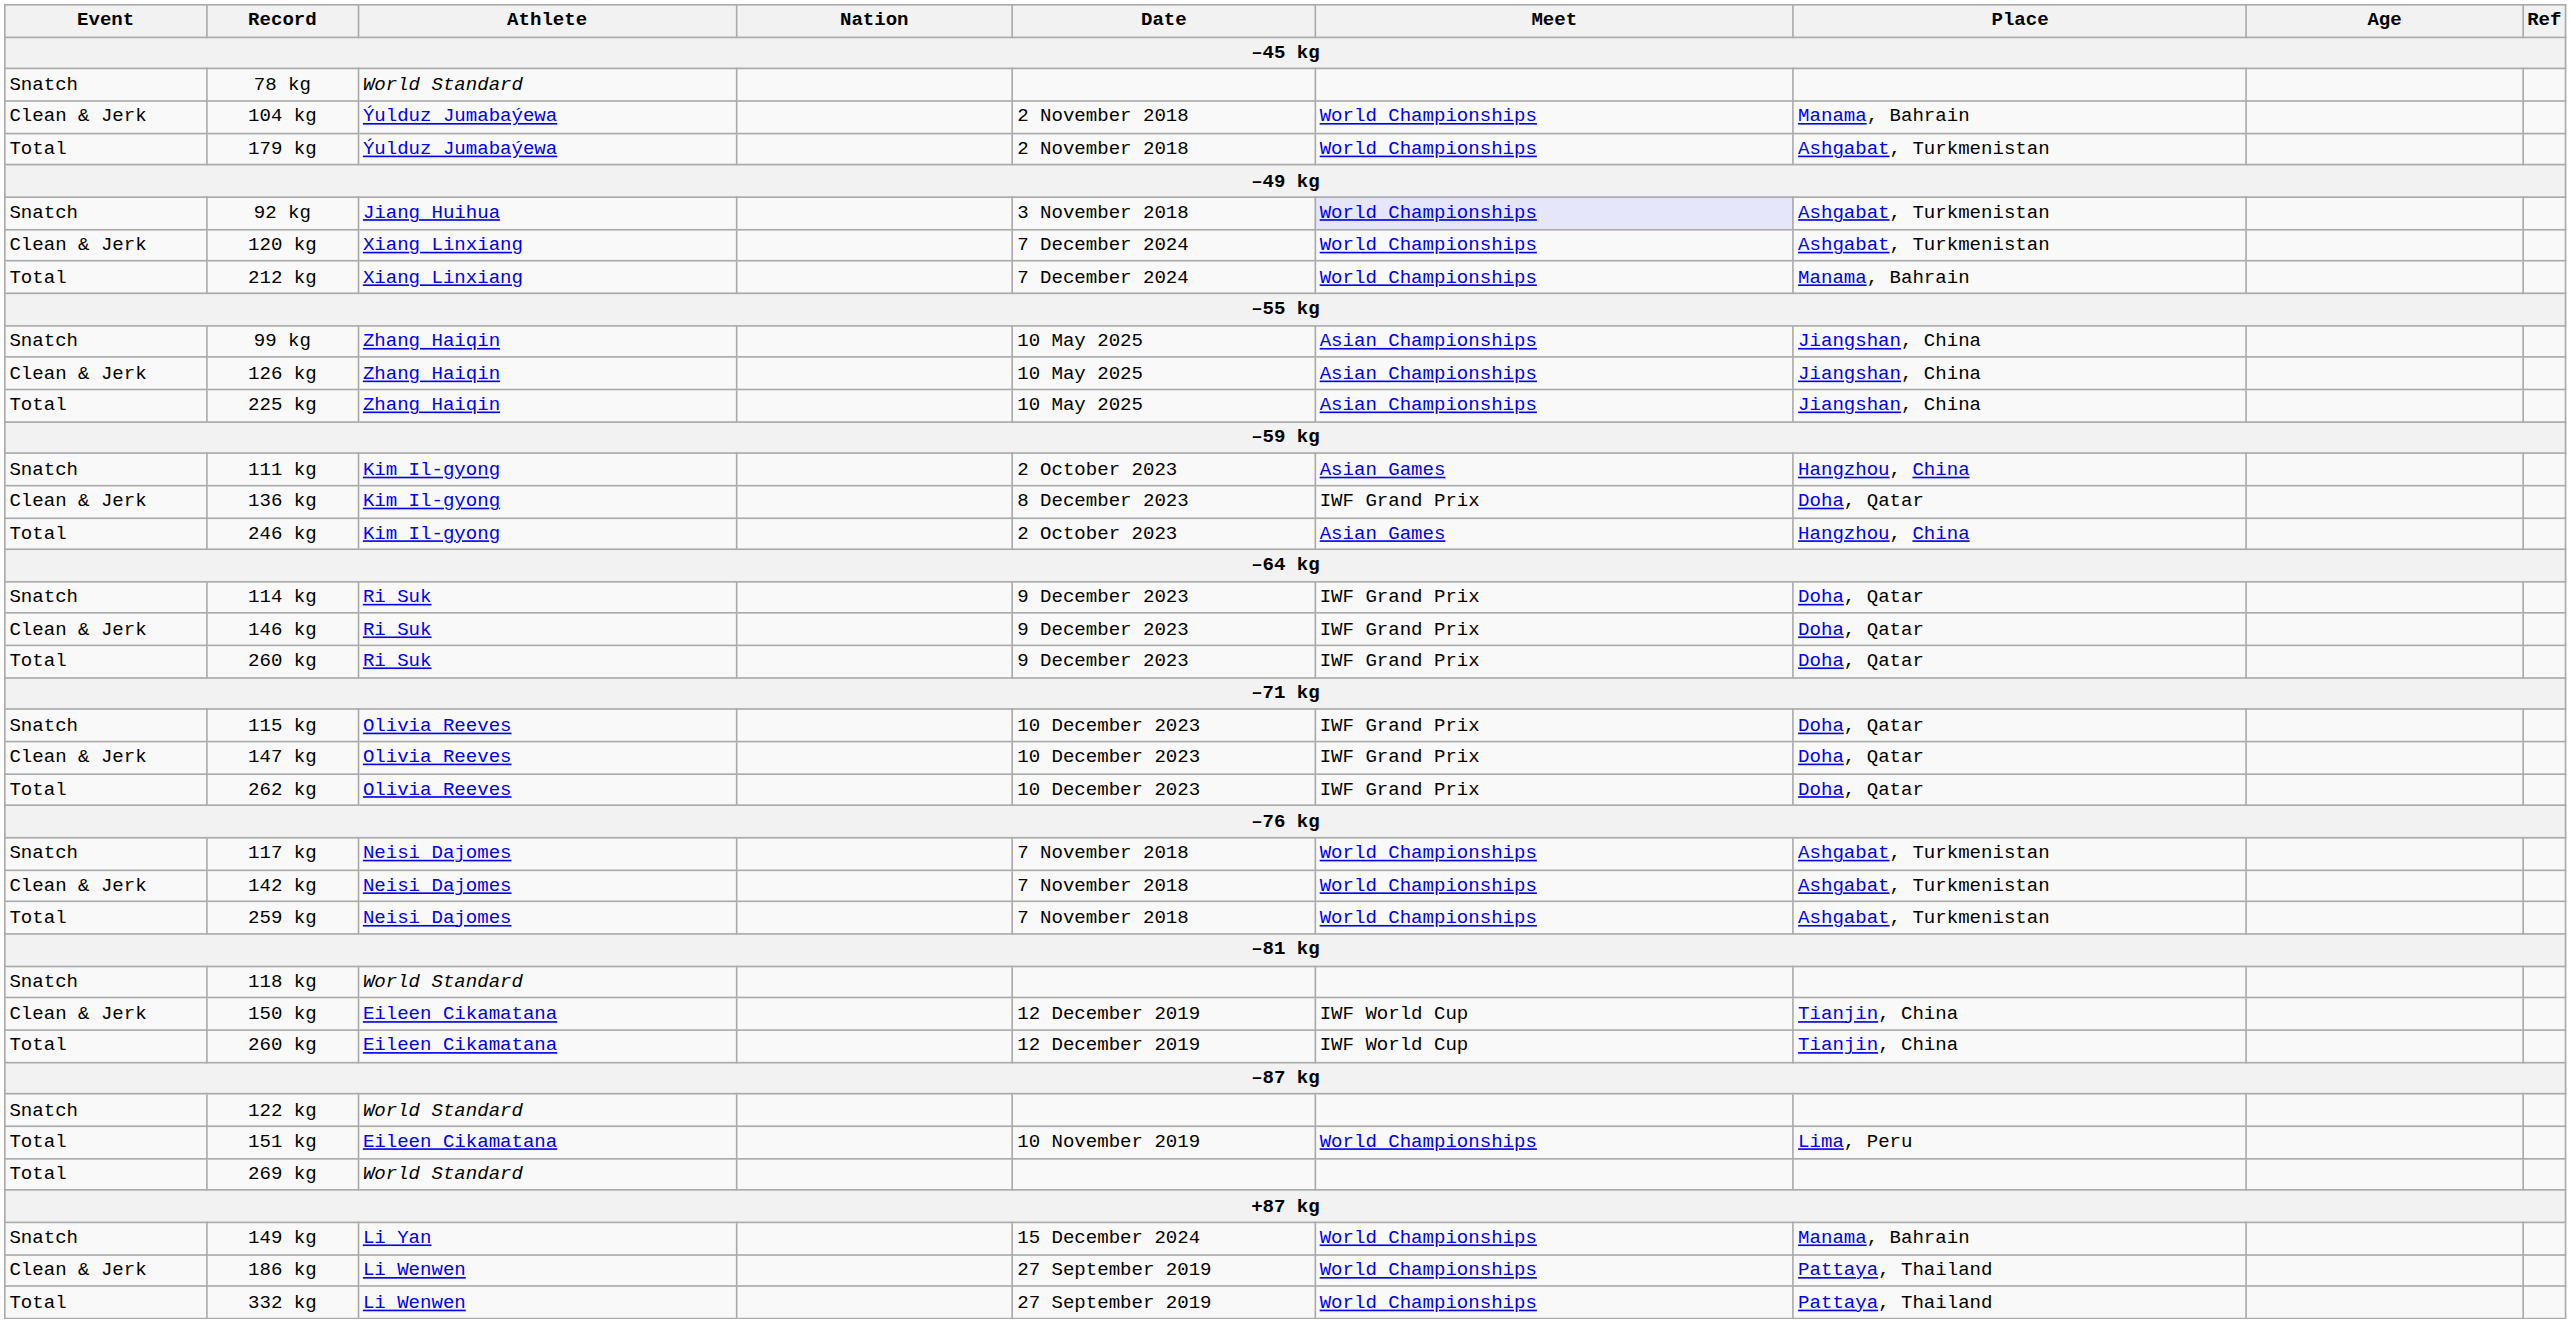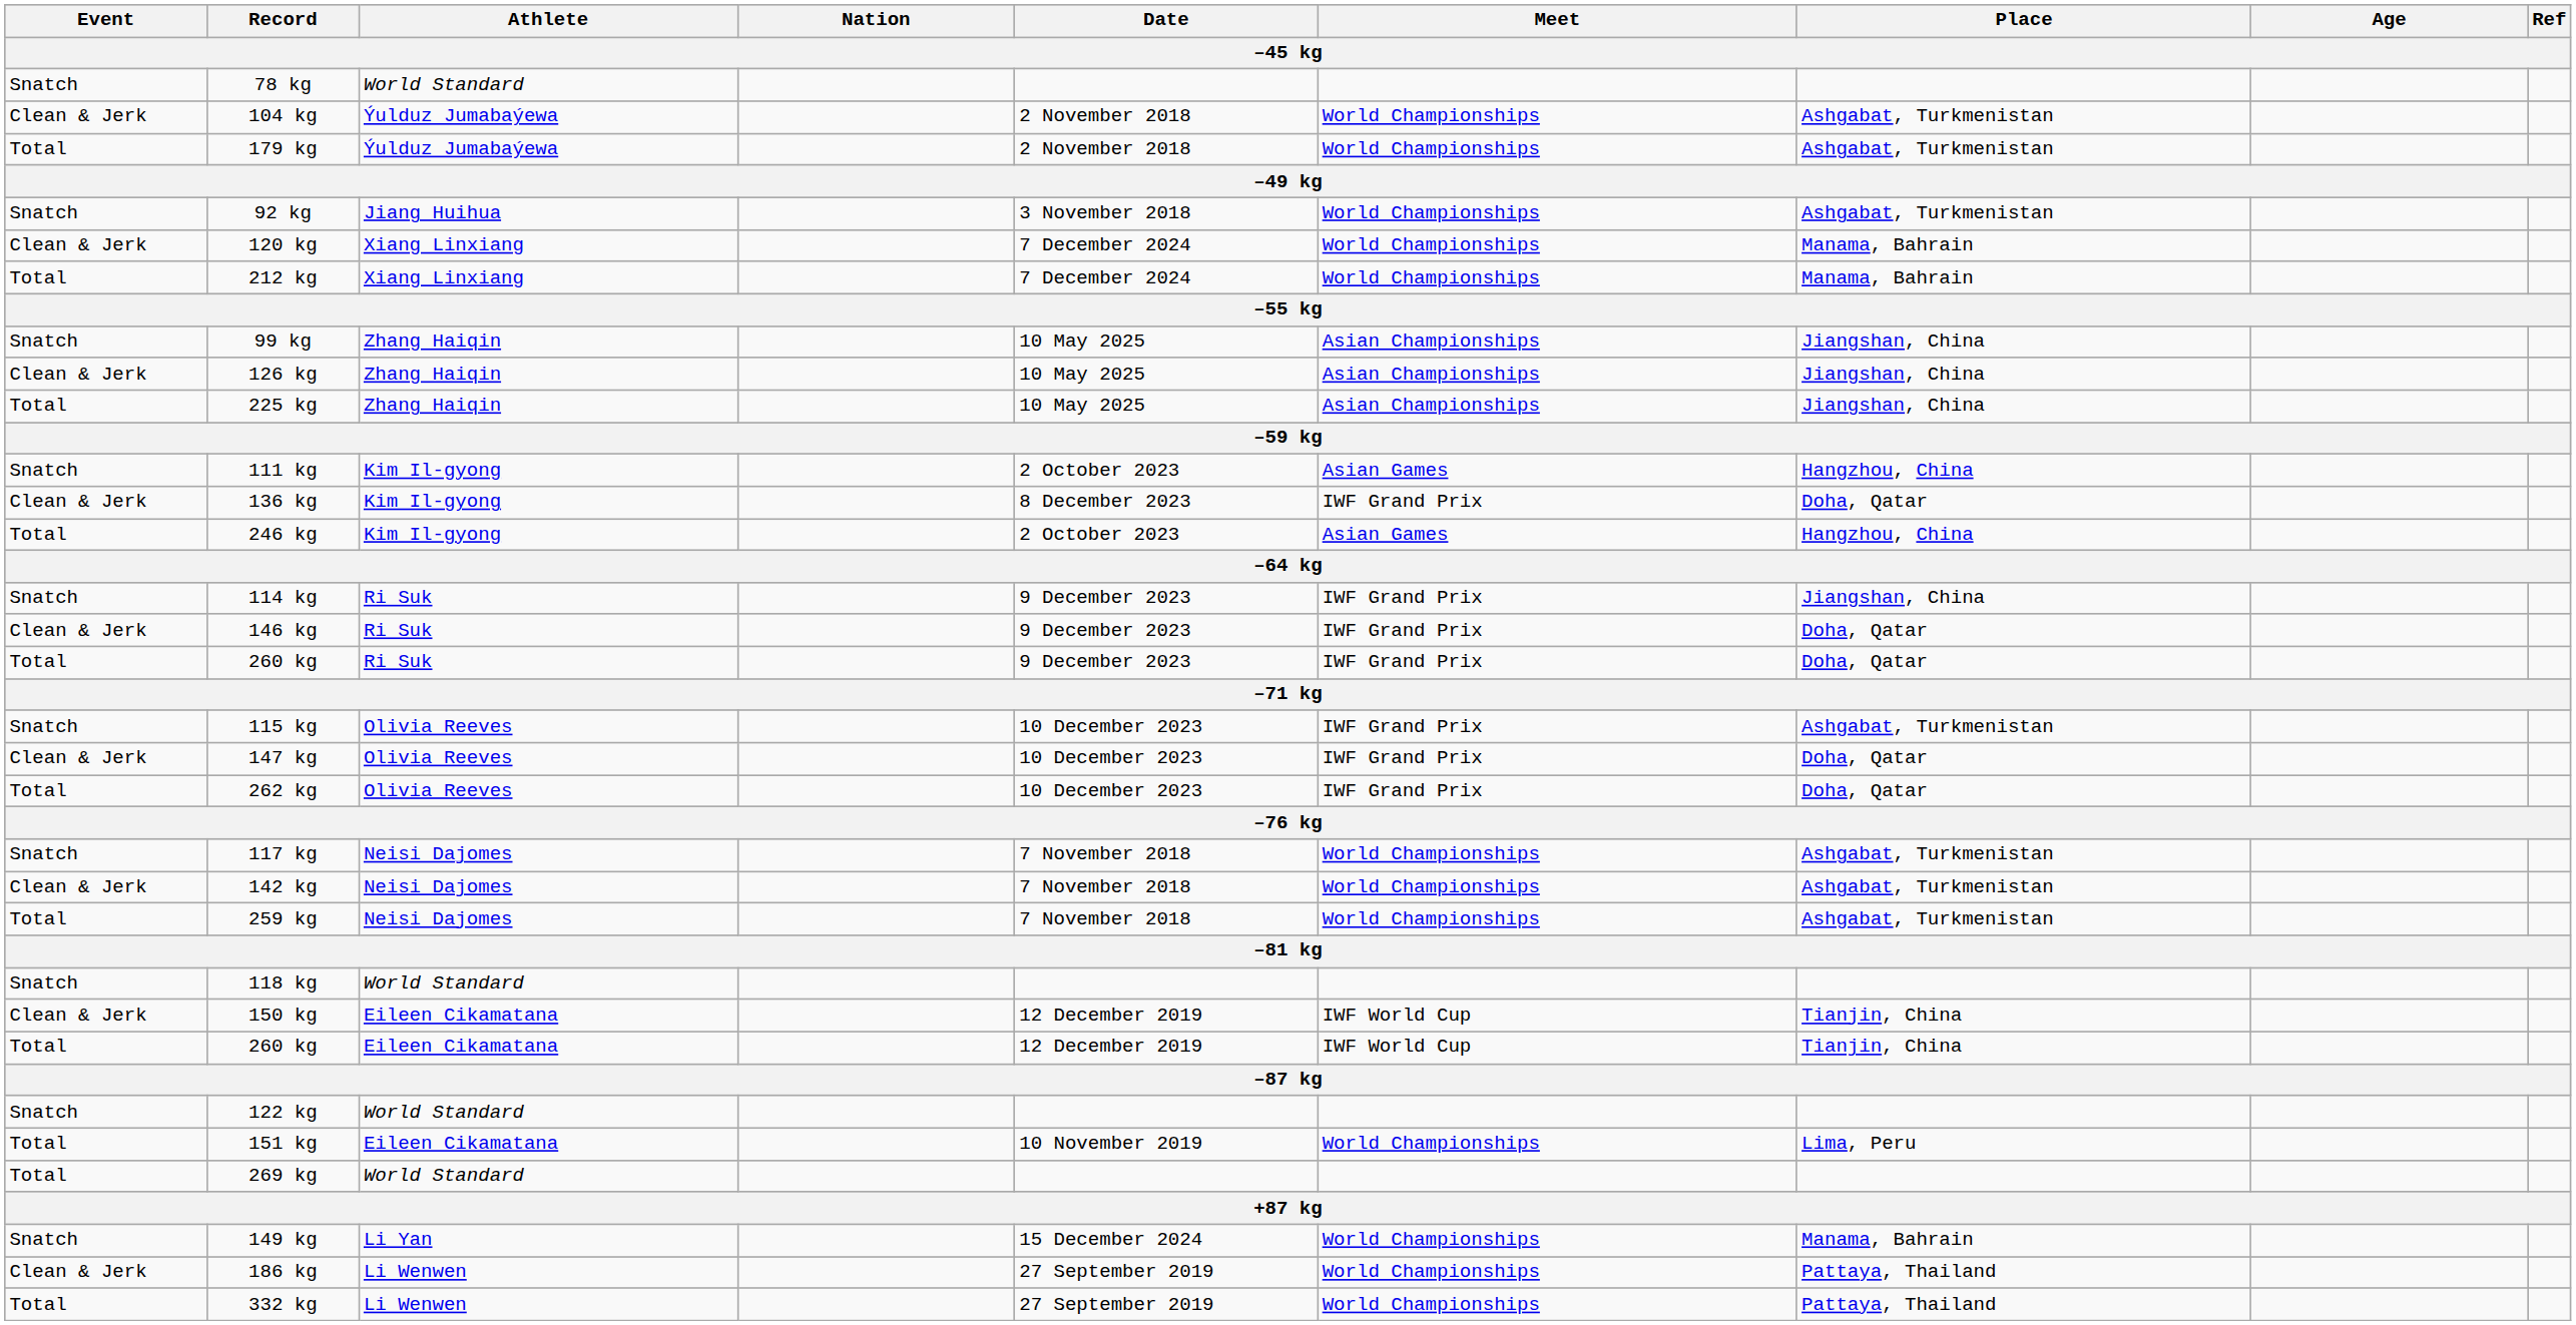 <table class="wikitable" style="font-size:90%;">
 <tr>
 <th width=8%>Event</th>
 <th width=6%>Record</th>
 <th width=15%>Athlete</th>
 <th width=11%>Nation</th>
 <th width=12%>Date</th>
 <th width=19%>Meet</th>
 <th width=18%>Place</th>
 <th width=11%>Age</th>
 <th>Ref</th>
 </tr>
 <tr bgcolor="#DDDDDD">
 <th colspan=9>–45 kg</th>
 </tr>
 <tr>
 <td>Snatch</td>
 <td align=center>78 kg</td>
 <td><em>World Standard</em></td>
 <td></td>
 <td></td>
 <td></td>
 <td></td>
 <td></td>
 <td></td>
 </tr>
 <tr>
 <td>Clean & Jerk</td>
 <td align=center>104 kg</td>
 <td><a href='#'>Ýulduz Jumabaýewa</a></td>
 <td></td>
 <td>2 November 2018</td>
 <td><a href='#'>World Championships</a></td>
-<td> <a href='#'>Manama</a>, Bahrain</td>
+<td> <a href='#'>Ashgabat</a>, Turkmenistan</td>
 <td></td>
 <td></td>
 </tr>
 <tr>
 <td>Total</td>
 <td align=center>179 kg</td>
 <td><a href='#'>Ýulduz Jumabaýewa</a></td>
 <td></td>
 <td>2 November 2018</td>
 <td><a href='#'>World Championships</a></td>
 <td> <a href='#'>Ashgabat</a>, Turkmenistan</td>
 <td></td>
 <td></td>
 </tr>
 <tr bgcolor="#DDDDDD">
 <th colspan=9>–49 kg</th>
 </tr>
 <tr>
 <td>Snatch</td>
 <td align=center>92 kg</td>
 <td><a href='#'>Jiang Huihua</a></td>
 <td></td>
 <td>3 November 2018</td>
-<td style="background: lavender;"><a href='#'>World Championships</a></td>
+<td><a href='#'>World Championships</a></td>
 <td> <a href='#'>Ashgabat</a>, Turkmenistan</td>
 <td></td>
 <td></td>
 </tr>
 <tr>
 <td>Clean & Jerk</td>
 <td align=center>120 kg</td>
 <td><a href='#'>Xiang Linxiang</a></td>
 <td></td>
 <td>7 December 2024</td>
 <td><a href='#'>World Championships</a></td>
-<td> <a href='#'>Ashgabat</a>, Turkmenistan</td>
+<td> <a href='#'>Manama</a>, Bahrain</td>
 <td></td>
 <td></td>
 </tr>
 <tr>
 <td>Total</td>
 <td align=center>212 kg</td>
 <td><a href='#'>Xiang Linxiang</a></td>
 <td></td>
 <td>7 December 2024</td>
 <td><a href='#'>World Championships</a></td>
 <td> <a href='#'>Manama</a>, Bahrain</td>
 <td></td>
 <td></td>
 </tr>
 <tr bgcolor="#DDDDDD">
 <th colspan=9>–55 kg</th>
 </tr>
 <tr>
 <td>Snatch</td>
 <td align=center>99 kg</td>
 <td><a href='#'>Zhang Haiqin</a></td>
 <td></td>
 <td>10 May 2025</td>
 <td><a href='#'>Asian Championships</a></td>
 <td> <a href='#'>Jiangshan</a>, China</td>
 <td></td>
 <td></td>
 </tr>
 <tr>
 <td>Clean & Jerk</td>
 <td align=center>126 kg</td>
 <td><a href='#'>Zhang Haiqin</a></td>
 <td></td>
 <td>10 May 2025</td>
 <td><a href='#'>Asian Championships</a></td>
 <td> <a href='#'>Jiangshan</a>, China</td>
 <td></td>
 <td></td>
 </tr>
 <tr>
 <td>Total</td>
 <td align=center>225 kg</td>
 <td><a href='#'>Zhang Haiqin</a></td>
 <td></td>
 <td>10 May 2025</td>
 <td><a href='#'>Asian Championships</a></td>
 <td> <a href='#'>Jiangshan</a>, China</td>
 <td></td>
 <td></td>
 </tr>
 <tr bgcolor="#DDDDDD">
 <th colspan=9>–59 kg</th>
 </tr>
 <tr>
 <td>Snatch</td>
 <td align=center>111 kg</td>
 <td><a href='#'>Kim Il-gyong</a></td>
 <td></td>
 <td>2 October 2023</td>
 <td><a href='#'>Asian Games</a></td>
 <td> <a href='#'>Hangzhou</a>, <a href='#'>China</a></td>
 <td></td>
 <td></td>
 </tr>
 <tr>
 <td>Clean & Jerk</td>
 <td align=center>136 kg</td>
 <td><a href='#'>Kim Il-gyong</a></td>
 <td></td>
 <td>8 December 2023</td>
 <td>IWF Grand Prix</td>
 <td> <a href='#'>Doha</a>, Qatar</td>
 <td></td>
 <td></td>
 </tr>
 <tr>
 <td>Total</td>
 <td align=center>246 kg</td>
 <td><a href='#'>Kim Il-gyong</a></td>
 <td></td>
 <td>2 October 2023</td>
 <td><a href='#'>Asian Games</a></td>
 <td> <a href='#'>Hangzhou</a>, <a href='#'>China</a></td>
 <td></td>
 <td></td>
 </tr>
 <tr bgcolor="#DDDDDD">
 <th colspan=9>–64 kg</th>
 </tr>
 <tr>
 <td>Snatch</td>
 <td align=center>114 kg</td>
 <td><a href='#'>Ri Suk</a></td>
 <td></td>
 <td>9 December 2023</td>
 <td>IWF Grand Prix</td>
-<td> <a href='#'>Doha</a>, Qatar</td>
+<td> <a href='#'>Jiangshan</a>, China</td>
 <td></td>
 <td></td>
 </tr>
 <tr>
 <td>Clean & Jerk</td>
 <td align=center>146 kg</td>
 <td><a href='#'>Ri Suk</a></td>
 <td></td>
 <td>9 December 2023</td>
 <td>IWF Grand Prix</td>
 <td> <a href='#'>Doha</a>, Qatar</td>
 <td></td>
 <td></td>
 </tr>
 <tr>
 <td>Total</td>
 <td align=center>260 kg</td>
 <td><a href='#'>Ri Suk</a></td>
 <td></td>
 <td>9 December 2023</td>
 <td>IWF Grand Prix</td>
 <td> <a href='#'>Doha</a>, Qatar</td>
 <td></td>
 <td></td>
 </tr>
 <tr bgcolor="#DDDDDD">
 <th colspan=9>–71 kg</th>
 </tr>
 <tr>
 <td>Snatch</td>
 <td align=center>115 kg</td>
 <td><a href='#'>Olivia Reeves</a></td>
 <td></td>
 <td>10 December 2023</td>
 <td>IWF Grand Prix</td>
-<td> <a href='#'>Doha</a>, Qatar</td>
+<td> <a href='#'>Ashgabat</a>, Turkmenistan</td>
 <td></td>
 <td></td>
 </tr>
 <tr>
 <td>Clean & Jerk</td>
 <td align=center>147 kg</td>
 <td><a href='#'>Olivia Reeves</a></td>
 <td></td>
 <td>10 December 2023</td>
 <td>IWF Grand Prix</td>
 <td> <a href='#'>Doha</a>, Qatar</td>
 <td></td>
 <td></td>
 </tr>
 <tr>
 <td>Total</td>
 <td align=center>262 kg</td>
 <td><a href='#'>Olivia Reeves</a></td>
 <td></td>
 <td>10 December 2023</td>
 <td>IWF Grand Prix</td>
 <td> <a href='#'>Doha</a>, Qatar</td>
 <td></td>
 <td></td>
 </tr>
 <tr bgcolor="#DDDDDD">
 <th colspan=9>–76 kg</th>
 </tr>
 <tr>
 <td>Snatch</td>
 <td align=center>117 kg</td>
 <td><a href='#'>Neisi Dajomes</a></td>
 <td></td>
 <td>7 November 2018</td>
 <td><a href='#'>World Championships</a></td>
 <td> <a href='#'>Ashgabat</a>, Turkmenistan</td>
 <td></td>
 <td></td>
 </tr>
 <tr>
 <td>Clean & Jerk</td>
 <td align=center>142 kg</td>
 <td><a href='#'>Neisi Dajomes</a></td>
 <td></td>
 <td>7 November 2018</td>
 <td><a href='#'>World Championships</a></td>
 <td> <a href='#'>Ashgabat</a>, Turkmenistan</td>
 <td></td>
 <td></td>
 </tr>
 <tr>
 <td>Total</td>
 <td align=center>259 kg</td>
 <td><a href='#'>Neisi Dajomes</a></td>
 <td></td>
 <td>7 November 2018</td>
 <td><a href='#'>World Championships</a></td>
 <td> <a href='#'>Ashgabat</a>, Turkmenistan</td>
 <td></td>
 <td></td>
 </tr>
 <tr bgcolor="#DDDDDD">
 <th colspan=9>–81 kg</th>
 </tr>
 <tr>
 <td>Snatch</td>
 <td align=center>118 kg</td>
 <td><em>World Standard</em></td>
 <td></td>
 <td></td>
 <td></td>
 <td></td>
 <td></td>
 <td></td>
 </tr>
 <tr>
 <td>Clean & Jerk</td>
 <td align=center>150 kg</td>
 <td><a href='#'>Eileen Cikamatana</a></td>
 <td></td>
 <td>12 December 2019</td>
 <td>IWF World Cup</td>
 <td> <a href='#'>Tianjin</a>, China</td>
 <td></td>
 <td></td>
 </tr>
 <tr>
 <td>Total</td>
 <td align=center>260 kg</td>
 <td><a href='#'>Eileen Cikamatana</a></td>
 <td></td>
 <td>12 December 2019</td>
 <td>IWF World Cup</td>
 <td> <a href='#'>Tianjin</a>, China</td>
 <td></td>
 <td></td>
 </tr>
 <tr bgcolor="#DDDDDD">
 <th colspan=9>–87 kg</th>
 </tr>
 <tr>
 <td>Snatch</td>
 <td align=center>122 kg</td>
 <td><em>World Standard</em></td>
 <td></td>
 <td></td>
 <td></td>
 <td></td>
 <td></td>
 <td></td>
 </tr>
 <tr>
 <td>Total</td>
 <td align=center>151 kg</td>
 <td><a href='#'>Eileen Cikamatana</a></td>
 <td></td>
 <td>10 November 2019</td>
 <td><a href='#'>World Championships</a></td>
 <td> <a href='#'>Lima</a>, Peru</td>
 <td></td>
 <td></td>
 </tr>
 <tr>
 <td>Total</td>
 <td align=center>269 kg</td>
 <td><em>World Standard</em></td>
 <td></td>
 <td></td>
 <td></td>
 <td></td>
 <td></td>
 <td></td>
 </tr>
 <tr bgcolor="#DDDDDD">
 <th colspan=9>+87 kg</th>
 </tr>
 <tr>
 <td>Snatch</td>
 <td align=center>149 kg</td>
 <td><a href='#'>Li Yan</a></td>
 <td></td>
 <td>15 December 2024</td>
 <td><a href='#'>World Championships</a></td>
 <td> <a href='#'>Manama</a>, Bahrain</td>
 <td></td>
 <td></td>
 </tr>
 <tr>
 <td>Clean & Jerk</td>
 <td align=center>186 kg</td>
 <td><a href='#'>Li Wenwen</a></td>
 <td></td>
 <td>27 September 2019</td>
 <td><a href='#'>World Championships</a></td>
 <td> <a href='#'>Pattaya</a>, Thailand</td>
 <td></td>
 <td></td>
 </tr>
 <tr>
 <td>Total</td>
 <td align=center>332 kg</td>
 <td><a href='#'>Li Wenwen</a></td>
 <td></td>
 <td>27 September 2019</td>
 <td><a href='#'>World Championships</a></td>
 <td> <a href='#'>Pattaya</a>, Thailand</td>
 <td></td>
 <td></td>
 </tr>
 </table>
